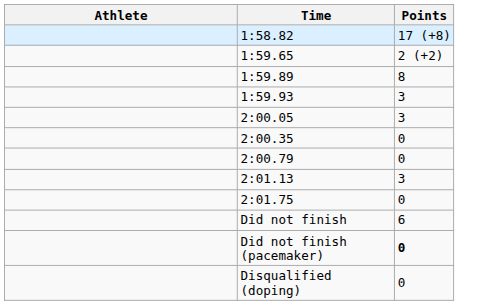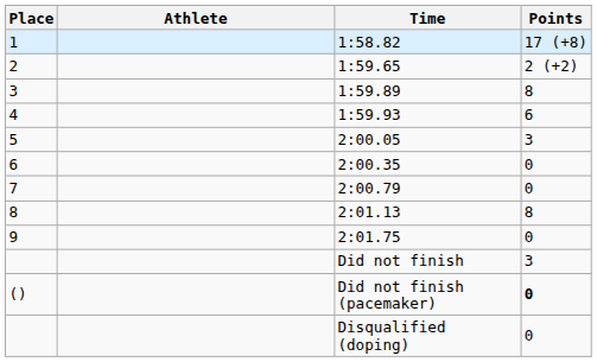 <table class="wikitable sortable">
 <tr>
+<th>Place</th>
 <th style="width:18em">Athlete</th>
 <th style="width:12em">Time</th>
 <th>Points</th>
 </tr>
 <tr style="background:#daefff;">
+<td>1 </td>
 <td></td>
 <td>1:58.82</td>
 <td>17 (+8)</td>
 </tr>
 <tr>
+<td>2</td>
 <td></td>
 <td>1:59.65</td>
 <td>2 (+2)</td>
 </tr>
 <tr>
+<td>3</td>
 <td></td>
 <td>1:59.89</td>
 <td>8</td>
 </tr>
 <tr>
+<td>4</td>
 <td></td>
 <td>1:59.93</td>
-<td>3</td>
+<td>6</td>
 </tr>
 <tr>
+<td>5</td>
 <td></td>
 <td>2:00.05</td>
 <td>3</td>
 </tr>
 <tr>
+<td>6</td>
 <td></td>
 <td>2:00.35</td>
 <td>0</td>
 </tr>
 <tr>
+<td>7</td>
 <td></td>
 <td>2:00.79 </td>
 <td>0</td>
 </tr>
 <tr>
+<td>8</td>
 <td></td>
 <td>2:01.13</td>
-<td>3</td>
+<td>8</td>
 </tr>
 <tr>
+<td>9</td>
 <td></td>
 <td>2:01.75</td>
 <td>0</td>
 </tr>
 <tr>
+<td data-sort-value="10"></td>
 <td></td>
 <td>Did not finish</td>
-<td>6</td>
+<td>3</td>
 </tr>
 <tr>
+<td data-sort-value="11"> ()</td>
 <td></td>
 <td>Did not finish (pacemaker)</td>
 <td><strong>0</strong></td>
 </tr>
 <tr>
+<td data-sort-value="12"></td>
 <td></td>
 <td>Disqualified (doping)</td>
 <td>0</td>
 </tr>
 </table>
